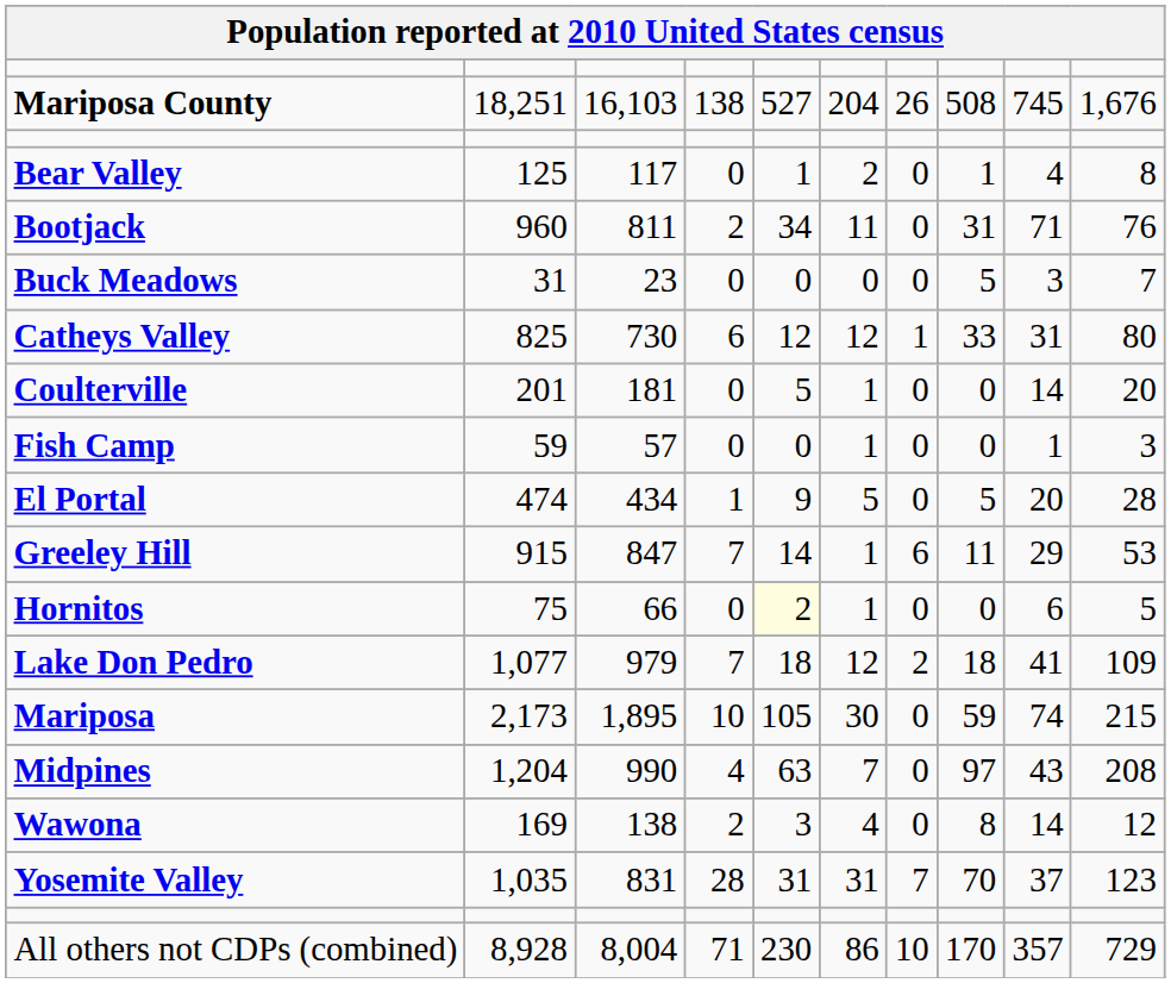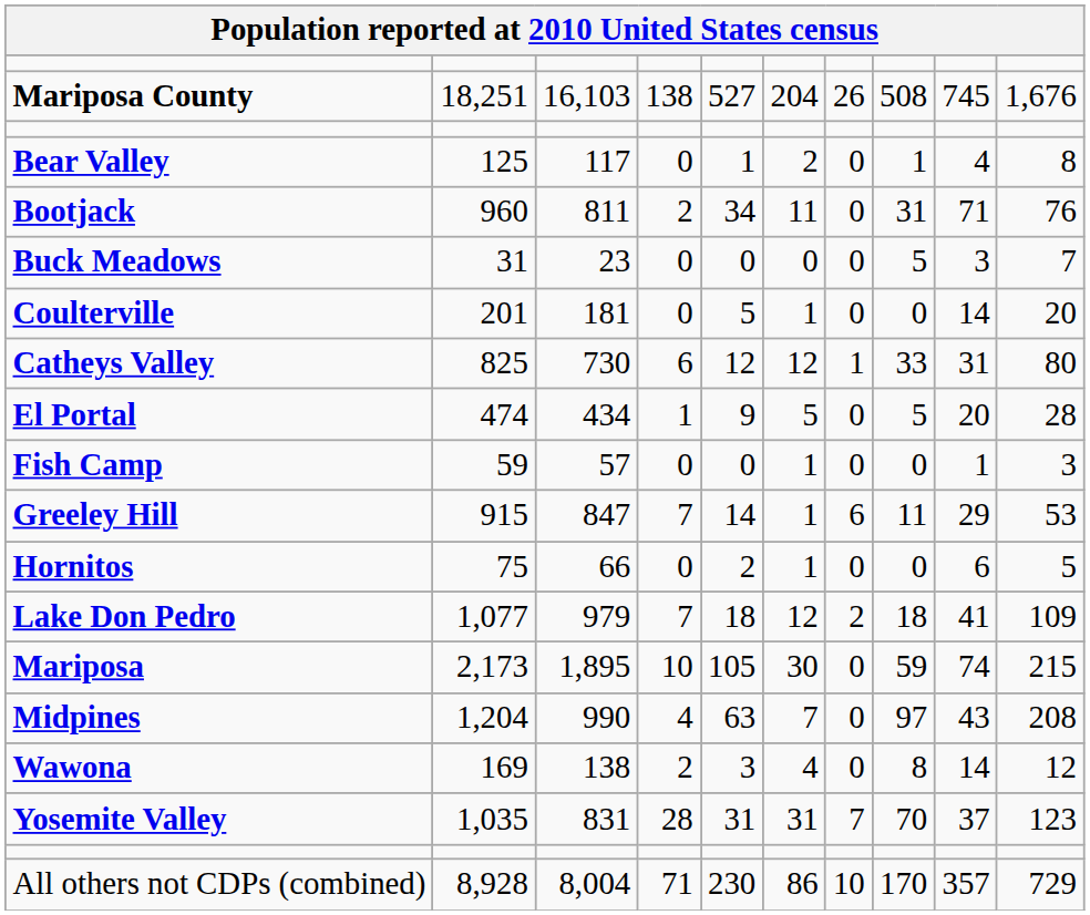 <table class="wikitable collapsible collapsed">
 <tr>
 <th colspan=10>Population reported at <a href='#'>2010 United States census</a></th>
 </tr>
 <tr>
 <td></td>
 <td></td>
 <td></td>
 <td></td>
 <td></td>
 <td></td>
 <td></td>
 <td></td>
 <td></td>
 <td></td>
 </tr>
 <tr>
 <td><strong> Mariposa County</strong></td>
 <td align="right">18,251</td>
 <td align="right">16,103</td>
 <td align="right">138</td>
 <td align="right">527</td>
 <td align="right">204</td>
 <td align="right">26</td>
 <td align="right">508</td>
 <td align="right">745</td>
 <td align="right">1,676</td>
 </tr>
 <tr>
 <td></td>
 <td></td>
 <td></td>
 <td></td>
 <td></td>
 <td></td>
 <td></td>
 <td></td>
 <td></td>
 <td></td>
 </tr>
 <tr>
 <td><strong><a href='#'>Bear Valley</a></strong></td>
 <td align="right">125</td>
 <td align="right">117</td>
 <td align="right">0</td>
 <td align="right">1</td>
 <td align="right">2</td>
 <td align="right">0</td>
 <td align="right">1</td>
 <td align="right">4</td>
 <td align="right">8</td>
 </tr>
 <tr>
 <td><strong><a href='#'>Bootjack</a></strong></td>
 <td align="right">960</td>
 <td align="right">811</td>
 <td align="right">2</td>
 <td align="right">34</td>
 <td align="right">11</td>
 <td align="right">0</td>
 <td align="right">31</td>
 <td align="right">71</td>
 <td align="right">76</td>
 </tr>
 <tr>
 <td><strong><a href='#'>Buck Meadows</a></strong></td>
 <td align="right">31</td>
 <td align="right">23</td>
 <td align="right">0</td>
 <td align="right">0</td>
 <td align="right">0</td>
 <td align="right">0</td>
 <td align="right">5</td>
 <td align="right">3</td>
 <td align="right">7</td>
 </tr>
 <tr>
+<td><strong><a href='#'>Coulterville</a></strong></td>
+<td align="right">201</td>
+<td align="right">181</td>
+<td align="right">0</td>
+<td align="right">5</td>
+<td align="right">1</td>
+<td align="right">0</td>
+<td align="right">0</td>
+<td align="right">14</td>
+<td align="right">20</td>
+</tr>
+<tr>
 <td><strong><a href='#'>Catheys Valley</a></strong></td>
 <td align="right">825</td>
 <td align="right">730</td>
 <td align="right">6</td>
 <td align="right">12</td>
 <td align="right">12</td>
 <td align="right">1</td>
 <td align="right">33</td>
 <td align="right">31</td>
 <td align="right">80</td>
 </tr>
 <tr>
-<td><strong><a href='#'>Coulterville</a></strong></td>
-<td align="right">201</td>
-<td align="right">181</td>
+<td><strong><a href='#'>El Portal</a></strong></td>
+<td align="right">474</td>
+<td align="right">434</td>
+<td align="right">1</td>
+<td align="right">9</td>
+<td align="right">5</td>
 <td align="right">0</td>
 <td align="right">5</td>
-<td align="right">1</td>
-<td align="right">0</td>
-<td align="right">0</td>
-<td align="right">14</td>
 <td align="right">20</td>
+<td align="right">28</td>
 </tr>
 <tr>
 <td><strong><a href='#'>Fish Camp</a></strong></td>
 <td align="right">59</td>
 <td align="right">57</td>
 <td align="right">0</td>
 <td align="right">0</td>
 <td align="right">1</td>
 <td align="right">0</td>
 <td align="right">0</td>
 <td align="right">1</td>
 <td align="right">3</td>
-</tr>
-<tr>
-<td><strong><a href='#'>El Portal</a></strong></td>
-<td align="right">474</td>
-<td align="right">434</td>
-<td align="right">1</td>
-<td align="right">9</td>
-<td align="right">5</td>
-<td align="right">0</td>
-<td align="right">5</td>
-<td align="right">20</td>
-<td align="right">28</td>
 </tr>
 <tr>
 <td><strong><a href='#'>Greeley Hill</a></strong></td>
 <td align="right">915</td>
 <td align="right">847</td>
 <td align="right">7</td>
 <td align="right">14</td>
 <td align="right">1</td>
 <td align="right">6</td>
 <td align="right">11</td>
 <td align="right">29</td>
 <td align="right">53</td>
 </tr>
 <tr>
 <td><strong><a href='#'>Hornitos</a></strong></td>
 <td align="right">75</td>
 <td align="right">66</td>
 <td align="right">0</td>
-<td align="right" style="background: lightyellow;">2</td>
+<td align="right">2</td>
 <td align="right">1</td>
 <td align="right">0</td>
 <td align="right">0</td>
 <td align="right">6</td>
 <td align="right">5</td>
 </tr>
 <tr>
 <td><strong><a href='#'>Lake Don Pedro</a></strong></td>
 <td align="right">1,077</td>
 <td align="right">979</td>
 <td align="right">7</td>
 <td align="right">18</td>
 <td align="right">12</td>
 <td align="right">2</td>
 <td align="right">18</td>
 <td align="right">41</td>
 <td align="right">109</td>
 </tr>
 <tr>
 <td><strong><a href='#'>Mariposa</a></strong></td>
 <td align="right">2,173</td>
 <td align="right">1,895</td>
 <td align="right">10</td>
 <td align="right">105</td>
 <td align="right">30</td>
 <td align="right">0</td>
 <td align="right">59</td>
 <td align="right">74</td>
 <td align="right">215</td>
 </tr>
 <tr>
 <td><strong><a href='#'>Midpines</a></strong></td>
 <td align="right">1,204</td>
 <td align="right">990</td>
 <td align="right">4</td>
 <td align="right">63</td>
 <td align="right">7</td>
 <td align="right">0</td>
 <td align="right">97</td>
 <td align="right">43</td>
 <td align="right">208</td>
 </tr>
 <tr>
 <td><strong><a href='#'>Wawona</a></strong></td>
 <td align="right">169</td>
 <td align="right">138</td>
 <td align="right">2</td>
 <td align="right">3</td>
 <td align="right">4</td>
 <td align="right">0</td>
 <td align="right">8</td>
 <td align="right">14</td>
 <td align="right">12</td>
 </tr>
 <tr>
 <td><strong><a href='#'>Yosemite Valley</a></strong></td>
 <td align="right">1,035</td>
 <td align="right">831</td>
 <td align="right">28</td>
 <td align="right">31</td>
 <td align="right">31</td>
 <td align="right">7</td>
 <td align="right">70</td>
 <td align="right">37</td>
 <td align="right">123</td>
 </tr>
 <tr>
 <td></td>
 <td></td>
 <td></td>
 <td></td>
 <td></td>
 <td></td>
 <td></td>
 <td></td>
 <td></td>
 <td></td>
 </tr>
 <tr>
 <td>All others not CDPs (combined)</td>
 <td align="right">8,928</td>
 <td align="right">8,004</td>
 <td align="right">71</td>
 <td align="right">230</td>
 <td align="right">86</td>
 <td align="right">10</td>
 <td align="right">170</td>
 <td align="right">357</td>
 <td align="right">729</td>
 </tr>
 </table>
